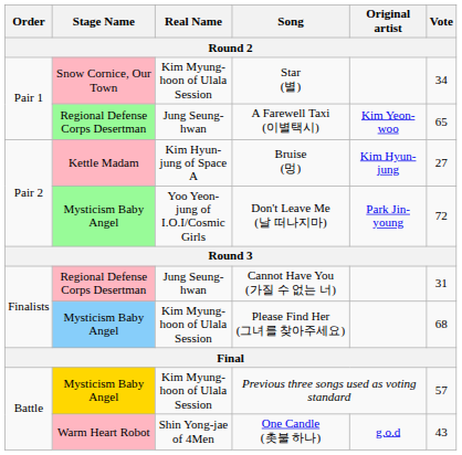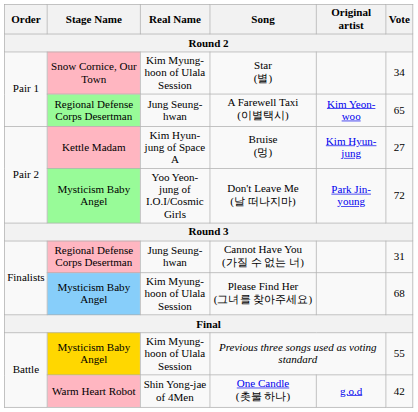 <table class="wikitable" style="text-align:center; width:95%;">
 <tr>
 <th style="width:1%;">Order</th>
 <th style="width:20%;">Stage Name</th>
 <th style="width:12%;">Real Name</th>
 <th style="width:23%;">Song</th>
 <th style="width:15%;">Original artist</th>
 <th style="width:1%;">Vote</th>
 </tr>
 <tr>
 <th colspan=6>Round 2</th>
 </tr>
 <tr>
 <td rowspan=2>Pair 1</td>
 <td bgcolor="lightpink">Snow Cornice, Our Town</td>
 <td>Kim Myung-hoon of Ulala Session</td>
 <td>Star<br>(별)</td>
 <td></td>
 <td>34</td>
 </tr>
 <tr>
 <td bgcolor="palegreen">Regional Defense Corps Desertman</td>
 <td>Jung Seung-hwan</td>
 <td>A Farewell Taxi<br>(이별택시)</td>
 <td><a href='#'>Kim Yeon-woo</a></td>
 <td>65</td>
 </tr>
 <tr>
 <td rowspan=2>Pair 2</td>
 <td bgcolor="lightpink">Kettle Madam</td>
 <td>Kim Hyun-jung of Space A</td>
 <td>Bruise<br>(멍)</td>
 <td><a href='#'>Kim Hyun-jung</a></td>
 <td>27</td>
 </tr>
 <tr>
 <td bgcolor="palegreen">Mysticism Baby Angel</td>
 <td>Yoo Yeon-jung of I.O.I/Cosmic Girls</td>
 <td>Don't Leave Me<br>(날 떠나지마)</td>
 <td><a href='#'>Park Jin-young</a></td>
 <td>72</td>
 </tr>
 <tr>
 <th colspan=6>Round 3</th>
 </tr>
 <tr>
 <td rowspan=2>Finalists</td>
 <td bgcolor="lightpink">Regional Defense Corps Desertman</td>
 <td>Jung Seung-hwan</td>
 <td>Cannot Have You<br>(가질 수 없는 너)</td>
 <td></td>
 <td>31</td>
 </tr>
 <tr>
 <td bgcolor="lightskyblue">Mysticism Baby Angel</td>
 <td>Kim Myung-hoon of Ulala Session</td>
 <td>Please Find Her<br>(그녀를 찾아주세요)</td>
 <td></td>
 <td>68</td>
 </tr>
 <tr>
 <th colspan=6>Final</th>
 </tr>
 <tr>
 <td rowspan=2>Battle</td>
 <td bgcolor="gold">Mysticism Baby Angel</td>
 <td>Kim Myung-hoon of Ulala Session</td>
 <td colspan=2><em>Previous three songs used as voting standard</em></td>
-<td>57</td>
+<td>55</td>
 </tr>
 <tr>
 <td bgcolor="lightpink">Warm Heart Robot</td>
 <td>Shin Yong-jae of 4Men</td>
 <td><a href='#'>One Candle</a><br>(촛불 하나)</td>
 <td><a href='#'>g.o.d</a></td>
-<td>43</td>
+<td>42</td>
 </tr>
 </table>
